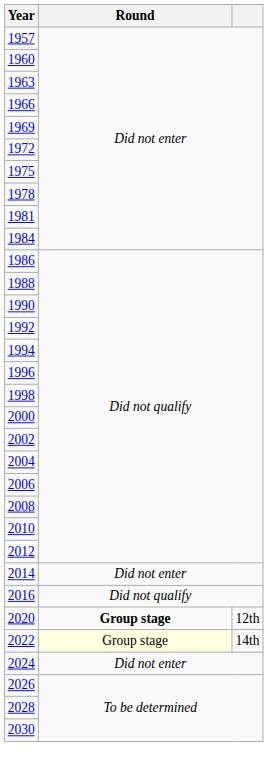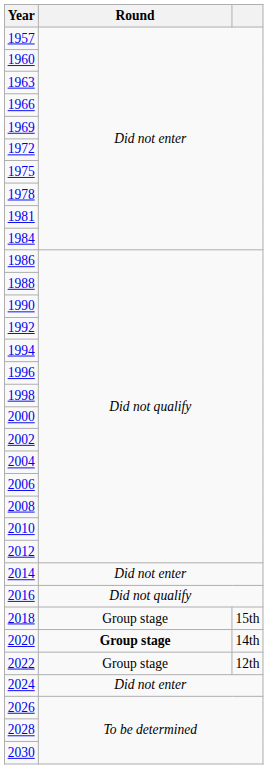 <table class="wikitable" style="text-align: center; font-size:90%">
 <tr>
 <th>Year</th>
 <th style="width:200px">Round</th>
 <th></th>
 </tr>
 <tr>
 <td><a href='#'>1957</a></td>
 <td colspan="2" rowspan="10"><em>Did not enter</em></td>
 </tr>
 <tr>
 <td><a href='#'>1960</a></td>
 </tr>
 <tr>
 <td><a href='#'>1963</a></td>
 </tr>
 <tr>
 <td><a href='#'>1966</a></td>
 </tr>
 <tr>
 <td><a href='#'>1969</a></td>
 </tr>
 <tr>
 <td><a href='#'>1972</a></td>
 </tr>
 <tr>
 <td><a href='#'>1975</a></td>
 </tr>
 <tr>
 <td><a href='#'>1978</a></td>
 </tr>
 <tr>
 <td><a href='#'>1981</a></td>
 </tr>
 <tr>
 <td><a href='#'>1984</a></td>
 </tr>
 <tr>
 <td><a href='#'>1986</a></td>
 <td colspan="2" rowspan="14"><em>Did not qualify</em></td>
 </tr>
 <tr>
 <td><a href='#'>1988</a></td>
 </tr>
 <tr>
 <td><a href='#'>1990</a></td>
 </tr>
 <tr>
 <td><a href='#'>1992</a></td>
 </tr>
 <tr>
 <td><a href='#'>1994</a></td>
 </tr>
 <tr>
 <td><a href='#'>1996</a></td>
 </tr>
 <tr>
 <td><a href='#'>1998</a></td>
 </tr>
 <tr>
 <td><a href='#'>2000</a></td>
 </tr>
 <tr>
 <td><a href='#'>2002</a></td>
 </tr>
 <tr>
 <td><a href='#'>2004</a></td>
 </tr>
 <tr>
 <td><a href='#'>2006</a></td>
 </tr>
 <tr>
 <td><a href='#'>2008</a></td>
 </tr>
 <tr>
 <td><a href='#'>2010</a></td>
 </tr>
 <tr>
 <td><a href='#'>2012</a></td>
 </tr>
 <tr>
 <td><a href='#'>2014</a></td>
 <td colspan="2"><em>Did not enter</em></td>
 </tr>
 <tr>
 <td><a href='#'>2016</a></td>
 <td colspan="2"><em>Did not qualify</em></td>
 </tr>
 <tr>
+<td><a href='#'>2018</a></td>
+<td>Group stage</td>
+<td>15th</td>
+</tr>
+<tr>
 <td><a href='#'>2020</a></td>
 <td><strong>Group stage</strong></td>
-<td>12th</td>
+<td>14th</td>
 </tr>
 <tr>
 <td><a href='#'>2022</a></td>
-<td style="background: lightyellow;">Group stage</td>
-<td>14th</td>
+<td>Group stage</td>
+<td>12th</td>
 </tr>
 <tr>
 <td><a href='#'>2024</a></td>
 <td colspan="2"><em>Did not enter</em></td>
 </tr>
 <tr>
 <td><a href='#'>2026</a></td>
 <td colspan="2" rowspan="3"><em>To be determined</em></td>
 </tr>
 <tr>
 <td><a href='#'>2028</a></td>
 </tr>
 <tr>
 <td><a href='#'>2030</a></td>
 </tr>
 </table>
